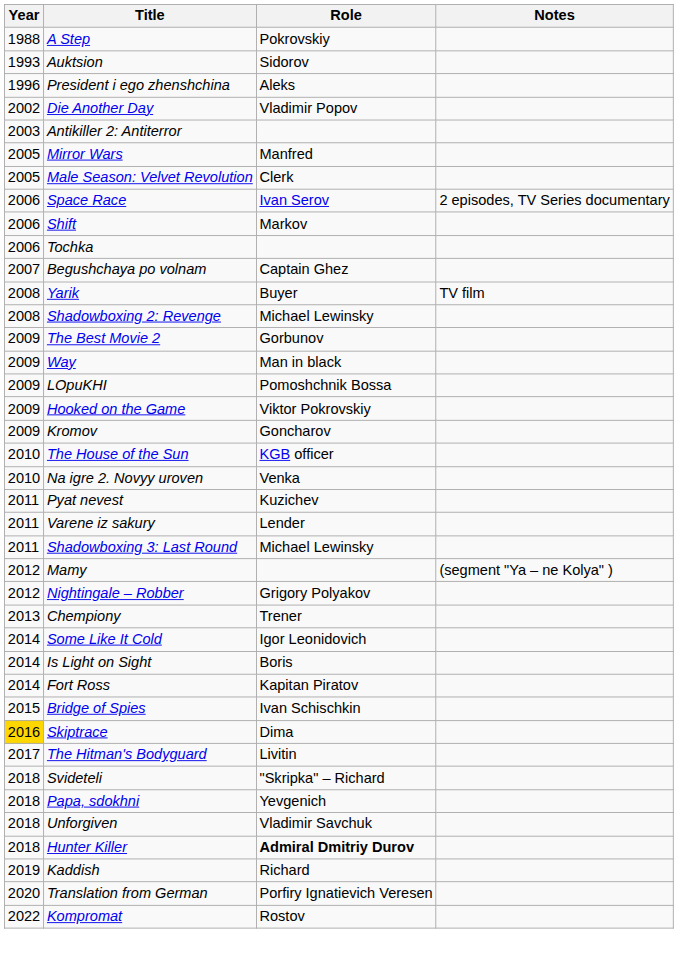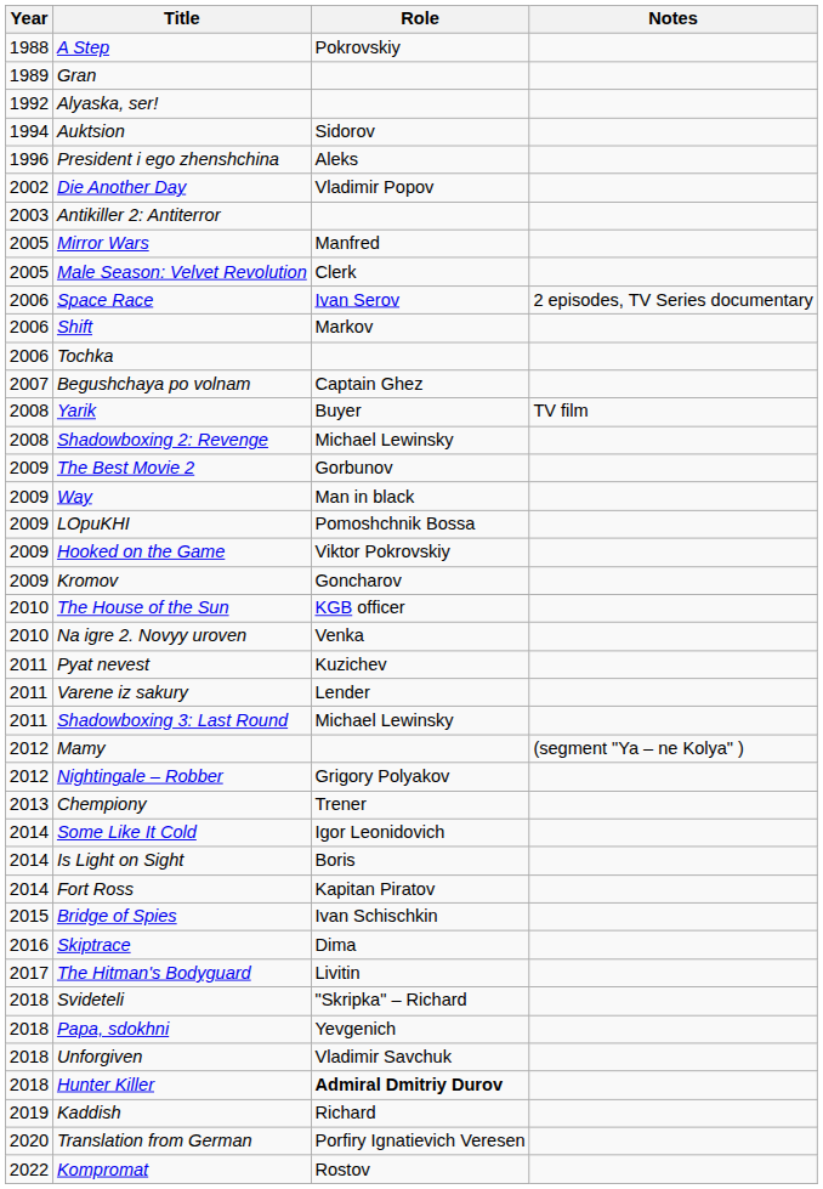 <table class="wikitable">
 <tr>
 <th>Year</th>
 <th>Title</th>
 <th>Role</th>
 <th>Notes</th>
 </tr>
 <tr>
 <td>1988</td>
 <td><em><a href='#'>A Step</a></em></td>
 <td>Pokrovskiy</td>
 <td></td>
 </tr>
 <tr>
-<td>1993</td>
+<td>1989</td>
+<td><em>Gran</em></td>
+<td></td>
+<td></td>
+</tr>
+<tr>
+<td>1992</td>
+<td><em>Alyaska, ser!</em></td>
+<td></td>
+<td></td>
+</tr>
+<tr>
+<td>1994</td>
 <td><em>Auktsion</em></td>
 <td>Sidorov</td>
 <td></td>
 </tr>
 <tr>
 <td>1996</td>
 <td><em>President i ego zhenshchina</em></td>
 <td>Aleks</td>
 <td></td>
 </tr>
 <tr>
 <td>2002</td>
 <td><em><a href='#'>Die Another Day</a></em></td>
 <td>Vladimir Popov</td>
 <td></td>
 </tr>
 <tr>
 <td>2003</td>
 <td><em>Antikiller 2: Antiterror</em></td>
 <td></td>
 <td></td>
 </tr>
 <tr>
 <td>2005</td>
 <td><em><a href='#'>Mirror Wars</a></em></td>
 <td>Manfred</td>
 <td></td>
 </tr>
 <tr>
 <td>2005</td>
 <td><em><a href='#'>Male Season: Velvet Revolution</a></em></td>
 <td>Clerk</td>
 <td></td>
 </tr>
 <tr>
 <td>2006</td>
 <td><em><a href='#'>Space Race</a></em></td>
 <td><a href='#'>Ivan Serov</a></td>
 <td>2 episodes, TV Series documentary</td>
 </tr>
 <tr>
 <td>2006</td>
 <td><em><a href='#'>Shift</a></em></td>
 <td>Markov</td>
 <td></td>
 </tr>
 <tr>
 <td>2006</td>
 <td><em>Tochka</em></td>
 <td></td>
 <td></td>
 </tr>
 <tr>
 <td>2007</td>
 <td><em>Begushchaya po volnam</em></td>
 <td>Captain Ghez</td>
 <td></td>
 </tr>
 <tr>
 <td>2008</td>
 <td><em><a href='#'>Yarik</a></em></td>
 <td>Buyer</td>
 <td>TV film</td>
 </tr>
 <tr>
 <td>2008</td>
 <td><em><a href='#'>Shadowboxing 2: Revenge</a></em></td>
 <td>Michael Lewinsky</td>
 <td></td>
 </tr>
 <tr>
 <td>2009</td>
 <td><em><a href='#'>The Best Movie 2</a></em></td>
 <td>Gorbunov</td>
 <td></td>
 </tr>
 <tr>
 <td>2009</td>
 <td><em><a href='#'>Way</a></em></td>
 <td>Man in black</td>
 <td></td>
 </tr>
 <tr>
 <td>2009</td>
 <td><em>LOpuKHI</em></td>
 <td>Pomoshchnik Bossa</td>
 <td></td>
 </tr>
 <tr>
 <td>2009</td>
 <td><em><a href='#'>Hooked on the Game</a></em></td>
 <td>Viktor Pokrovskiy</td>
 <td></td>
 </tr>
 <tr>
 <td>2009</td>
 <td><em>Kromov</em></td>
 <td>Goncharov</td>
 <td></td>
 </tr>
 <tr>
 <td>2010</td>
 <td><em><a href='#'>The House of the Sun</a></em></td>
 <td><a href='#'>KGB</a> officer</td>
 <td></td>
 </tr>
 <tr>
 <td>2010</td>
 <td><em>Na igre 2. Novyy uroven</em></td>
 <td>Venka</td>
 <td></td>
 </tr>
 <tr>
 <td>2011</td>
 <td><em>Pyat nevest</em></td>
 <td>Kuzichev</td>
 <td></td>
 </tr>
 <tr>
 <td>2011</td>
 <td><em>Varene iz sakury</em></td>
 <td>Lender</td>
 <td></td>
 </tr>
 <tr>
 <td>2011</td>
 <td><em><a href='#'>Shadowboxing 3: Last Round</a></em></td>
 <td>Michael Lewinsky</td>
 <td></td>
 </tr>
 <tr>
 <td>2012</td>
 <td><em>Mamy</em></td>
 <td></td>
 <td>(segment "Ya – ne Kolya" )</td>
 </tr>
 <tr>
 <td>2012</td>
 <td><em><a href='#'>Nightingale – Robber</a></em></td>
 <td>Grigory Polyakov</td>
 <td></td>
 </tr>
 <tr>
 <td>2013</td>
 <td><em>Chempiony</em></td>
 <td>Trener</td>
 <td></td>
 </tr>
 <tr>
 <td>2014</td>
 <td><em><a href='#'>Some Like It Cold</a></em></td>
 <td>Igor Leonidovich</td>
 <td></td>
 </tr>
 <tr>
 <td>2014</td>
 <td><em>Is Light on Sight</em></td>
 <td>Boris</td>
 <td></td>
 </tr>
 <tr>
 <td>2014</td>
 <td><em>Fort Ross</em></td>
 <td>Kapitan Piratov</td>
 <td></td>
 </tr>
 <tr>
 <td>2015</td>
 <td><em><a href='#'>Bridge of Spies</a></em></td>
 <td>Ivan Schischkin</td>
 <td></td>
 </tr>
 <tr>
-<td style="background: gold;">2016</td>
+<td>2016</td>
 <td><em><a href='#'>Skiptrace</a></em></td>
 <td>Dima</td>
 <td></td>
 </tr>
 <tr>
 <td>2017</td>
 <td><em><a href='#'>The Hitman's Bodyguard</a></em></td>
 <td>Livitin</td>
 <td></td>
 </tr>
 <tr>
 <td>2018</td>
 <td><em>Svideteli</em></td>
 <td>"Skripka" – Richard</td>
 <td></td>
 </tr>
 <tr>
 <td>2018</td>
 <td><em><a href='#'>Papa, sdokhni</a></em></td>
 <td>Yevgenich</td>
 <td></td>
 </tr>
 <tr>
 <td>2018</td>
 <td><em>Unforgiven</em></td>
 <td>Vladimir Savchuk</td>
 <td></td>
 </tr>
 <tr>
 <td>2018</td>
 <td><em><a href='#'>Hunter Killer</a></em></td>
 <td><strong>Admiral Dmitriy Durov</strong></td>
 <td></td>
 </tr>
 <tr>
 <td>2019</td>
 <td><em>Kaddish</em></td>
 <td>Richard</td>
 <td></td>
 </tr>
 <tr>
 <td>2020</td>
 <td><em>Translation from German</em></td>
 <td>Porfiry Ignatievich Veresen</td>
 <td></td>
 </tr>
 <tr>
 <td>2022</td>
 <td><em><a href='#'>Kompromat</a></em></td>
 <td>Rostov</td>
 <td></td>
 </tr>
 </table>
